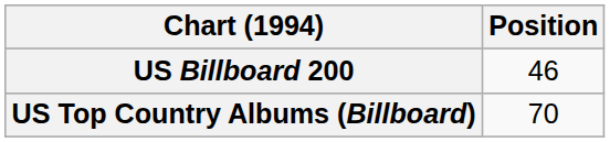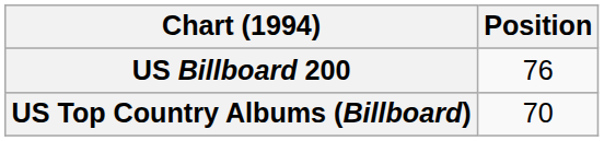 <table class="wikitable sortable plainrowheaders" style="text-align:center">
 <tr>
 <th scope="col">Chart (1994)</th>
 <th scope="col">Position</th>
 </tr>
 <tr>
 <th scope="row">US <em>Billboard</em> 200</th>
-<td>46</td>
+<td>76</td>
 </tr>
 <tr>
 <th scope="row">US Top Country Albums (<em>Billboard</em>)</th>
 <td>70</td>
 </tr>
 </table>
